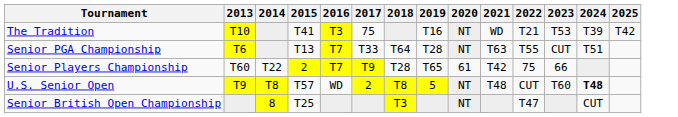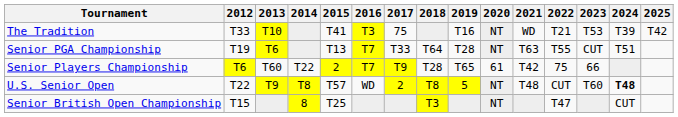 <table class="wikitable" style="font-size:95%;text-align:center;">
 <tr>
 <th>Tournament</th>
+<th>2012</th>
 <th>2013</th>
 <th>2014</th>
 <th>2015</th>
 <th>2016</th>
 <th>2017</th>
 <th>2018</th>
 <th>2019</th>
 <th>2020</th>
 <th>2021</th>
 <th>2022</th>
 <th>2023</th>
 <th>2024</th>
 <th>2025</th>
 </tr>
 <tr>
 <td align=left><a href='#'>The Tradition</a></td>
+<td>T33</td>
 <td style="background:yellow;">T10</td>
 <td style="background:#eeeeee;"></td>
 <td>T41</td>
 <td style="background:yellow;">T3</td>
 <td>75</td>
 <td style="background:#eeeeee;"></td>
 <td>T16</td>
 <td style="background:#eeeeee;">NT</td>
 <td>WD</td>
 <td>T21</td>
 <td>T53</td>
 <td>T39</td>
 <td>T42</td>
 </tr>
 <tr>
 <td align=left><a href='#'>Senior PGA Championship</a></td>
+<td>T19</td>
 <td style="background:yellow;">T6</td>
 <td style="background:#eeeeee;"></td>
 <td>T13</td>
 <td style="background:yellow;">T7</td>
 <td>T33</td>
 <td>T64</td>
 <td>T28</td>
 <td style="background:#eeeeee;">NT</td>
 <td>T63</td>
 <td>T55</td>
 <td>CUT</td>
 <td>T51</td>
 <td></td>
 </tr>
 <tr>
 <td align=left><a href='#'>Senior Players Championship</a></td>
+<td style="background:yellow;">T6</td>
 <td>T60</td>
 <td>T22</td>
 <td style="background:yellow;">2</td>
 <td style="background:yellow;">T7</td>
 <td style="background:yellow;">T9</td>
 <td>T28</td>
 <td>T65</td>
 <td>61</td>
 <td>T42</td>
 <td>75</td>
 <td>66</td>
 <td style="background:#eeeeee;"></td>
 <td></td>
 </tr>
 <tr>
 <td align=left><a href='#'>U.S. Senior Open</a></td>
+<td>T22</td>
 <td style="background:yellow;">T9</td>
 <td style="background:yellow;">T8</td>
 <td>T57</td>
 <td>WD</td>
 <td style="background:yellow;">2</td>
 <td style="background:yellow;">T8</td>
 <td style="background:yellow;">5</td>
 <td style="background:#eeeeee;">NT</td>
 <td>T48</td>
 <td>CUT</td>
 <td>T60</td>
 <td><strong>T48</strong></td>
 <td></td>
 </tr>
 <tr>
 <td align=left><a href='#'>Senior British Open Championship</a></td>
+<td>T15</td>
 <td style="background:#eeeeee;"></td>
 <td style="background:yellow;">8</td>
 <td>T25</td>
 <td style="background:#eeeeee;"></td>
 <td style="background:#eeeeee;"></td>
 <td style="background:yellow;">T3</td>
 <td style="background:#eeeeee;"></td>
 <td style="background:#eeeeee;">NT</td>
 <td style="background:#eeeeee;"></td>
 <td>T47</td>
 <td style="background:#eeeeee;"></td>
 <td>CUT</td>
 <td></td>
 </tr>
 </table>
